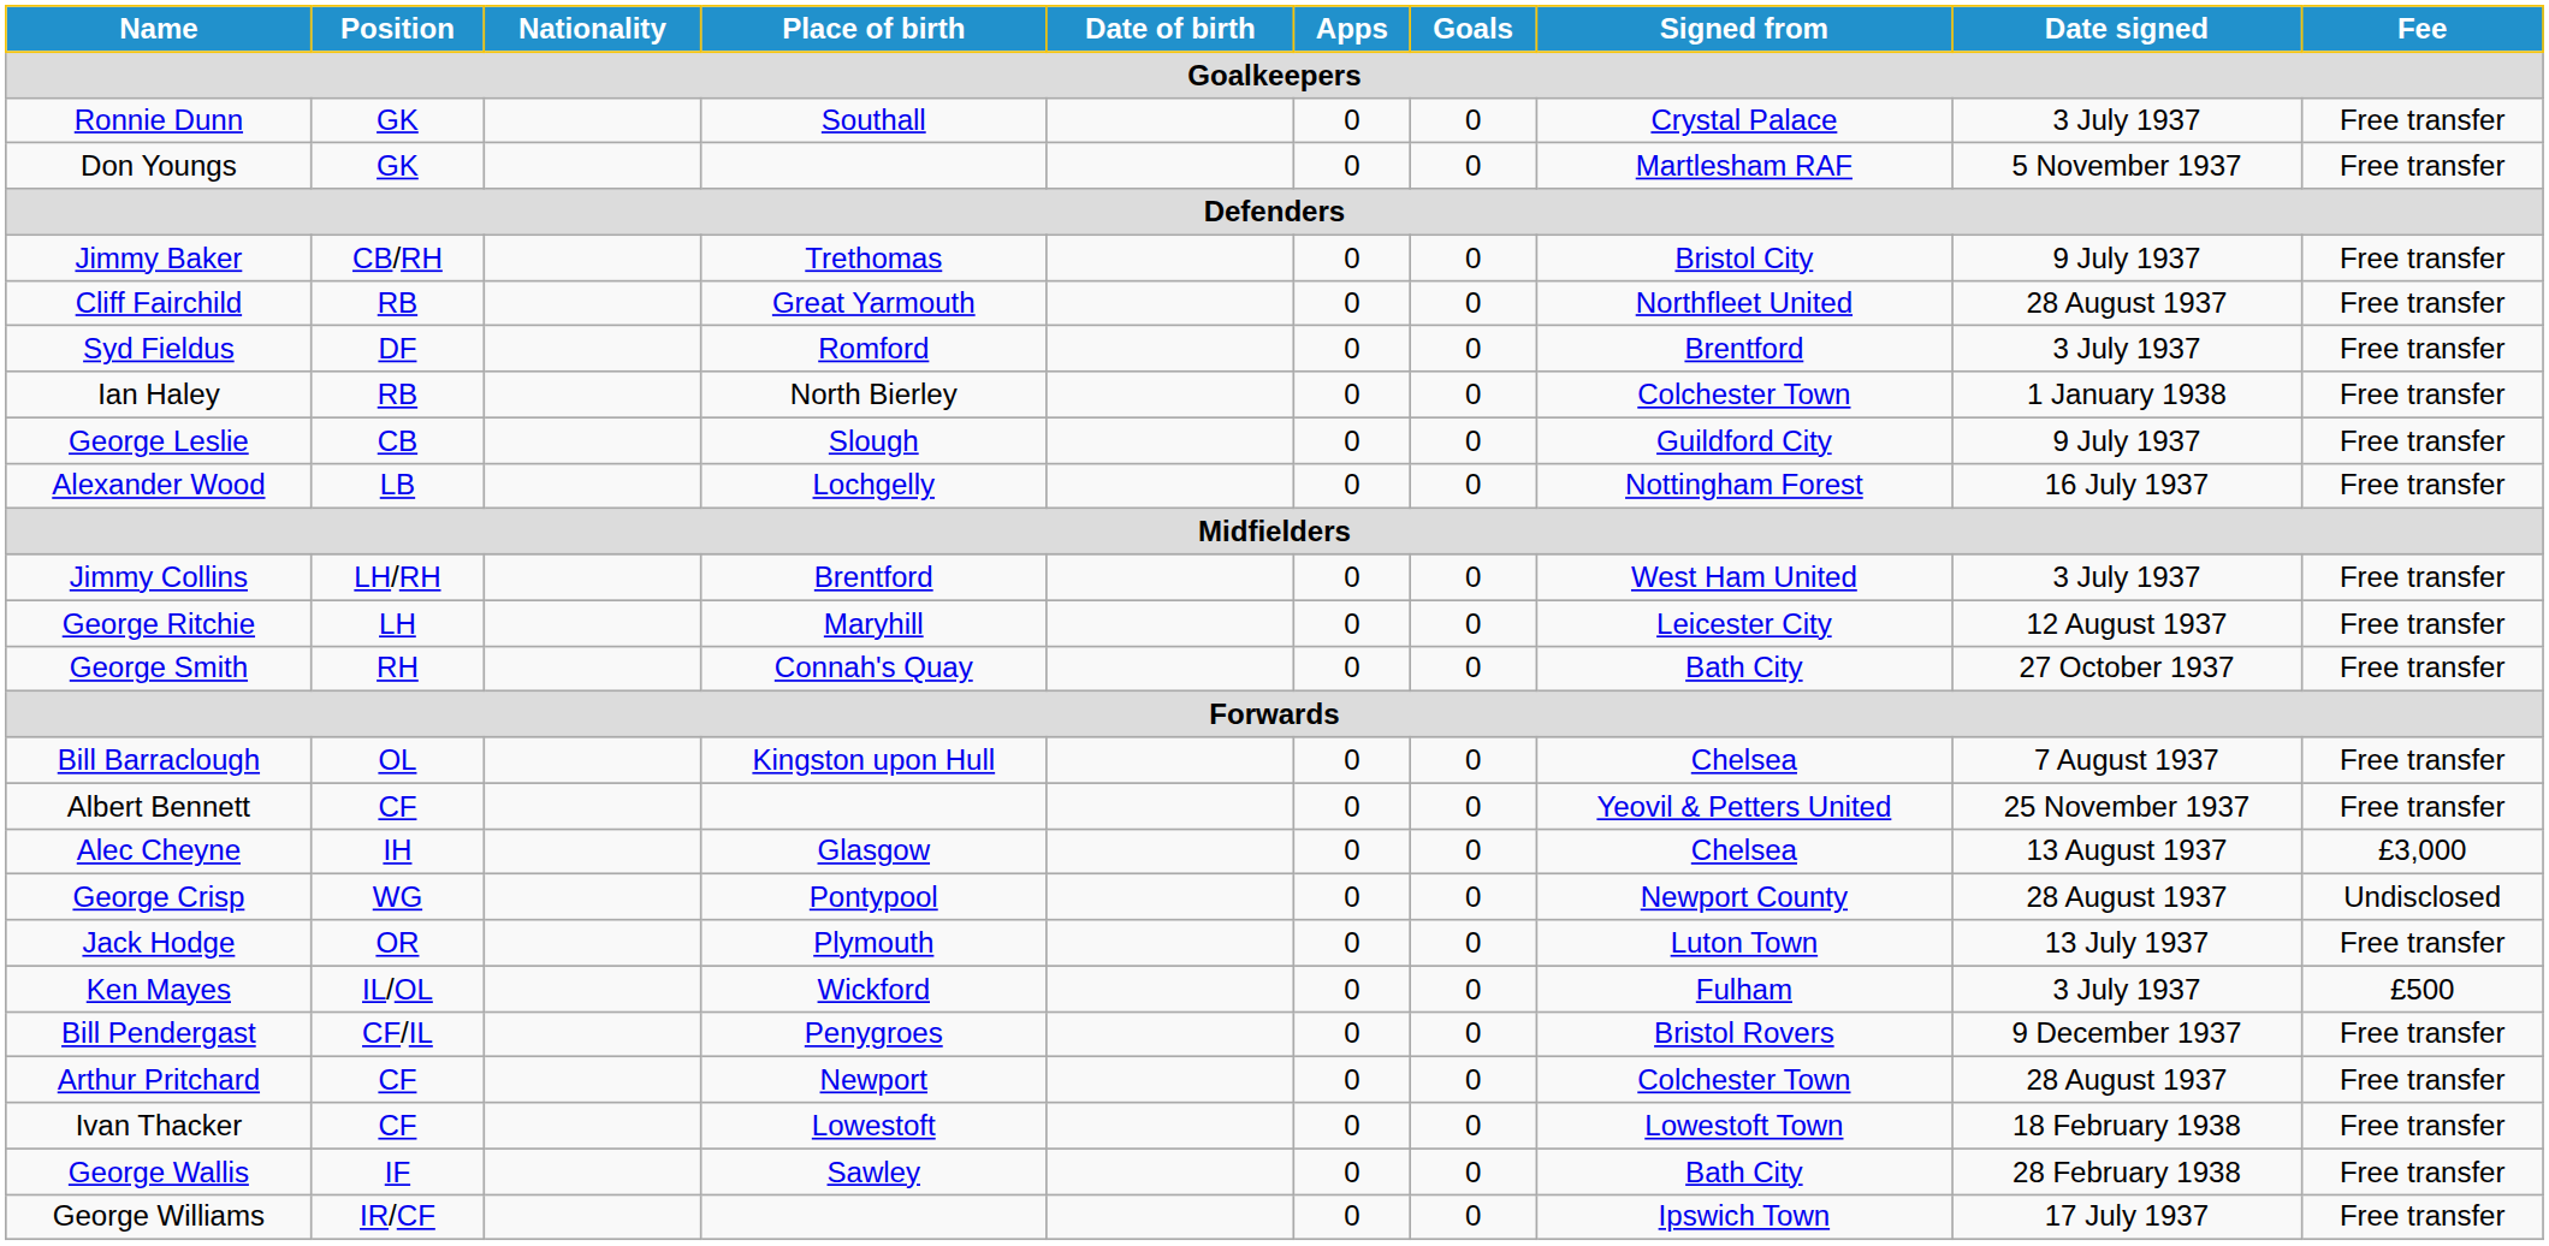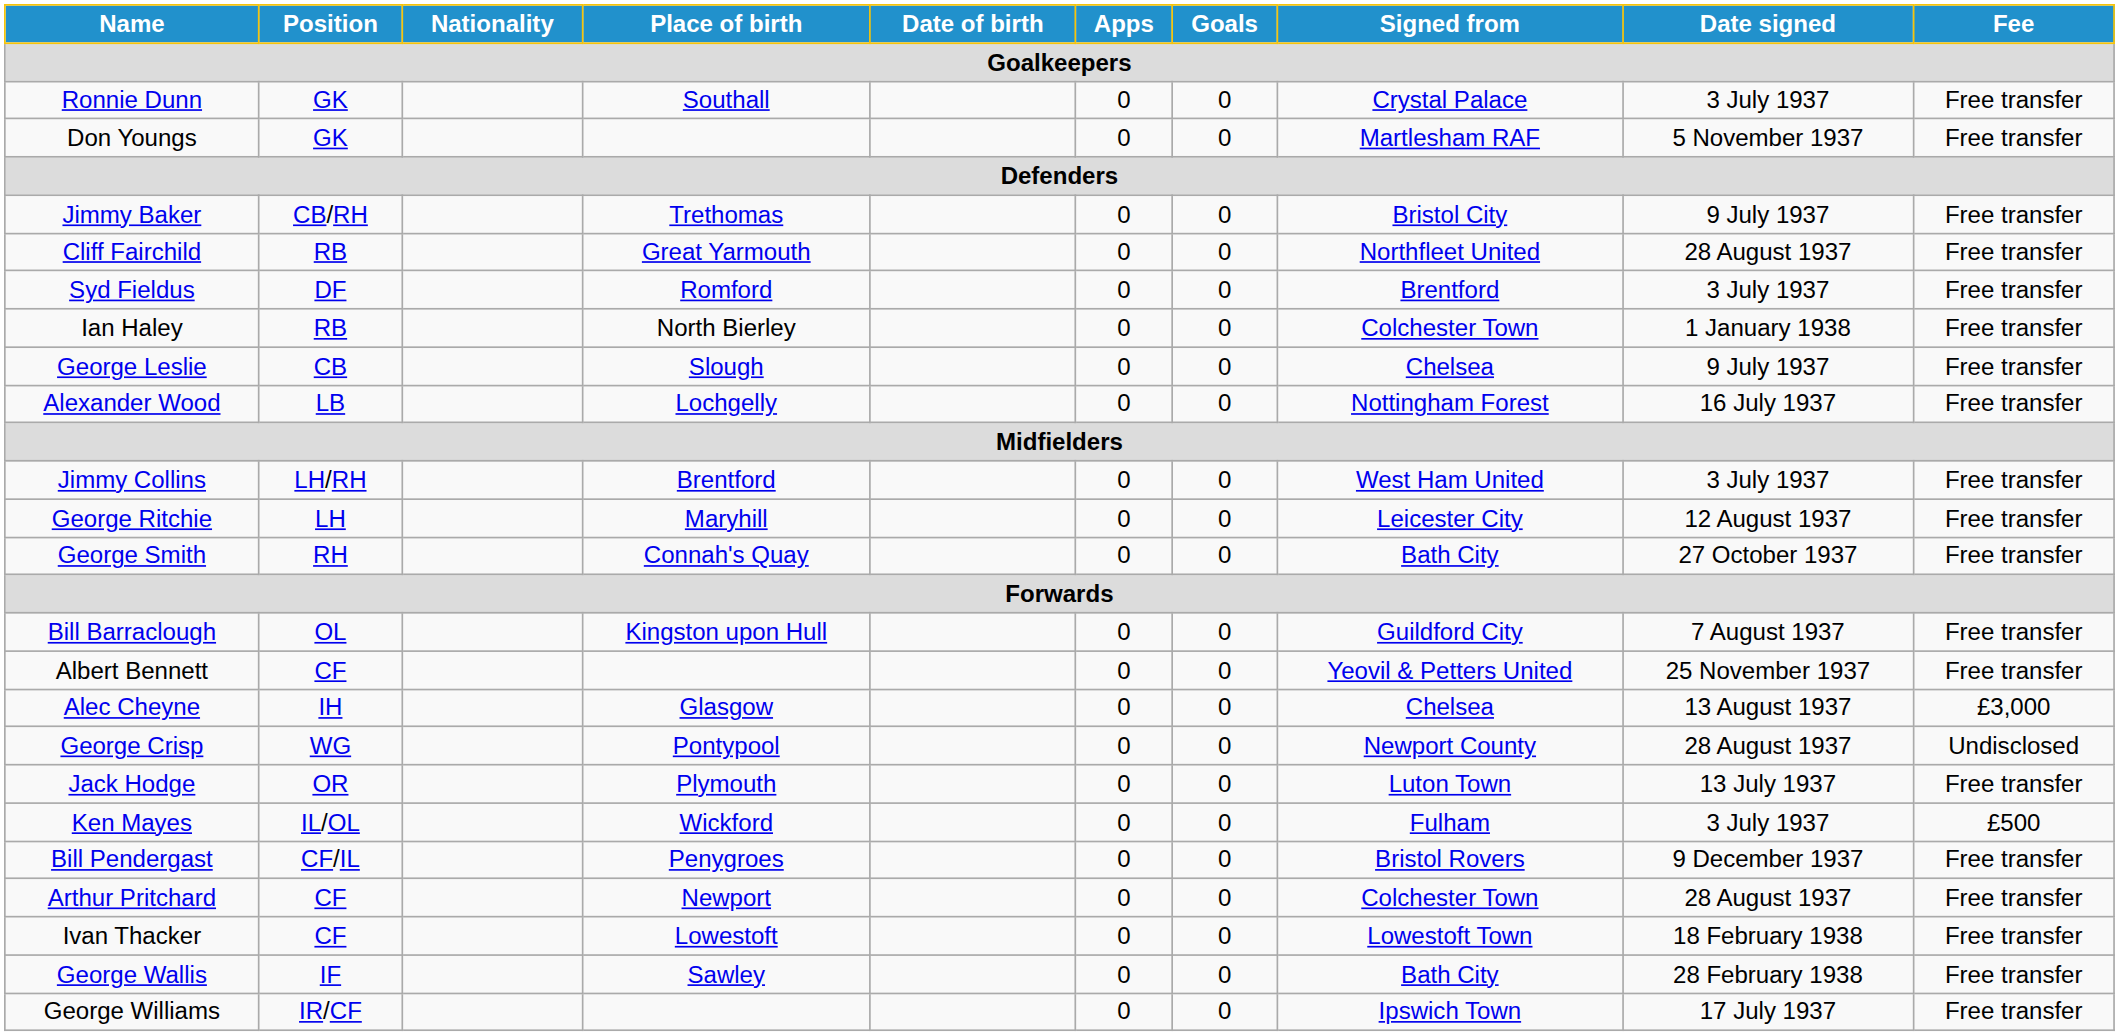 <table class="wikitable" style="text-align:center; font-size:90%; width:100%;">
 <tr>
 <th style="background:#2191CC; color:white; border:1px solid #F7C408; text-align:center;">Name</th>
 <th style="background:#2191CC; color:white; border:1px solid #F7C408; text-align:center;">Position</th>
 <th style="background:#2191CC; color:white; border:1px solid #F7C408; text-align:center;">Nationality</th>
 <th style="background:#2191CC; color:white; border:1px solid #F7C408; text-align:center;">Place of birth</th>
 <th style="background:#2191CC; color:white; border:1px solid #F7C408; text-align:center;">Date of birth</th>
 <th style="background:#2191CC; color:white; border:1px solid #F7C408; text-align:center;">Apps</th>
 <th style="background:#2191CC; color:white; border:1px solid #F7C408; text-align:center;">Goals</th>
 <th style="background:#2191CC; color:white; border:1px solid #F7C408; text-align:center;">Signed from</th>
 <th style="background:#2191CC; color:white; border:1px solid #F7C408; text-align:center;">Date signed</th>
 <th style="background:#2191CC; color:white; border:1px solid #F7C408; text-align:center;">Fee</th>
 </tr>
 <tr>
 <th colspan="12" style="background:#dcdcdc; text-align:center;">Goalkeepers</th>
 </tr>
 <tr>
 <td><a href='#'>Ronnie Dunn</a></td>
 <td><a href='#'>GK</a></td>
 <td></td>
 <td><a href='#'>Southall</a></td>
 <td></td>
 <td>0</td>
 <td>0</td>
 <td> <a href='#'>Crystal Palace</a></td>
 <td>3 July 1937</td>
 <td>Free transfer</td>
 </tr>
 <tr>
 <td>Don Youngs</td>
 <td><a href='#'>GK</a></td>
 <td></td>
 <td></td>
 <td></td>
 <td>0</td>
 <td>0</td>
 <td> <a href='#'>Martlesham RAF</a></td>
 <td>5 November 1937</td>
 <td>Free transfer</td>
 </tr>
 <tr>
 <th colspan="12" style="background:#dcdcdc; text-align:center;">Defenders</th>
 </tr>
 <tr>
 <td><a href='#'>Jimmy Baker</a></td>
 <td><a href='#'>CB</a>/<a href='#'>RH</a></td>
 <td></td>
 <td><a href='#'>Trethomas</a></td>
 <td></td>
 <td>0</td>
 <td>0</td>
 <td> <a href='#'>Bristol City</a></td>
 <td>9 July 1937</td>
 <td>Free transfer</td>
 </tr>
 <tr>
 <td><a href='#'>Cliff Fairchild</a></td>
 <td><a href='#'>RB</a></td>
 <td></td>
 <td><a href='#'>Great Yarmouth</a></td>
 <td></td>
 <td>0</td>
 <td>0</td>
 <td> <a href='#'>Northfleet United</a></td>
 <td>28 August 1937</td>
 <td>Free transfer</td>
 </tr>
 <tr>
 <td><a href='#'>Syd Fieldus</a></td>
 <td><a href='#'>DF</a></td>
 <td></td>
 <td><a href='#'>Romford</a></td>
 <td></td>
 <td>0</td>
 <td>0</td>
 <td> <a href='#'>Brentford</a></td>
 <td>3 July 1937</td>
 <td>Free transfer</td>
 </tr>
 <tr>
 <td>Ian Haley</td>
 <td><a href='#'>RB</a></td>
 <td></td>
 <td>North Bierley</td>
 <td></td>
 <td>0</td>
 <td>0</td>
 <td> <a href='#'>Colchester Town</a></td>
 <td>1 January 1938</td>
 <td>Free transfer</td>
 </tr>
 <tr>
 <td><a href='#'>George Leslie</a></td>
 <td><a href='#'>CB</a></td>
 <td></td>
 <td><a href='#'>Slough</a></td>
 <td></td>
 <td>0</td>
 <td>0</td>
-<td> <a href='#'>Guildford City</a></td>
+<td> <a href='#'>Chelsea</a></td>
 <td>9 July 1937</td>
 <td>Free transfer</td>
 </tr>
 <tr>
 <td><a href='#'>Alexander Wood</a></td>
 <td><a href='#'>LB</a></td>
 <td></td>
 <td> <a href='#'>Lochgelly</a></td>
 <td></td>
 <td>0</td>
 <td>0</td>
 <td> <a href='#'>Nottingham Forest</a></td>
 <td>16 July 1937</td>
 <td>Free transfer</td>
 </tr>
 <tr>
 <th colspan="12" style="background:#dcdcdc; text-align:center;">Midfielders</th>
 </tr>
 <tr>
 <td><a href='#'>Jimmy Collins</a></td>
 <td><a href='#'>LH</a>/<a href='#'>RH</a></td>
 <td></td>
 <td><a href='#'>Brentford</a></td>
 <td></td>
 <td>0</td>
 <td>0</td>
 <td> <a href='#'>West Ham United</a></td>
 <td>3 July 1937</td>
 <td>Free transfer</td>
 </tr>
 <tr>
 <td><a href='#'>George Ritchie</a></td>
 <td><a href='#'>LH</a></td>
 <td></td>
 <td><a href='#'>Maryhill</a></td>
 <td></td>
 <td>0</td>
 <td>0</td>
 <td> <a href='#'>Leicester City</a></td>
 <td>12 August 1937</td>
 <td>Free transfer</td>
 </tr>
 <tr>
 <td><a href='#'>George Smith</a></td>
 <td><a href='#'>RH</a></td>
 <td></td>
 <td><a href='#'>Connah's Quay</a></td>
 <td></td>
 <td>0</td>
 <td>0</td>
 <td> <a href='#'>Bath City</a></td>
 <td>27 October 1937</td>
 <td>Free transfer</td>
 </tr>
 <tr>
 <th colspan="12" style="background:#dcdcdc; text-align:center;">Forwards</th>
 </tr>
 <tr>
 <td><a href='#'>Bill Barraclough</a></td>
 <td><a href='#'>OL</a></td>
 <td></td>
 <td><a href='#'>Kingston upon Hull</a></td>
 <td></td>
 <td>0</td>
 <td>0</td>
-<td> <a href='#'>Chelsea</a></td>
+<td> <a href='#'>Guildford City</a></td>
 <td>7 August 1937</td>
 <td>Free transfer</td>
 </tr>
 <tr>
 <td>Albert Bennett</td>
 <td><a href='#'>CF</a></td>
 <td></td>
 <td></td>
 <td></td>
 <td>0</td>
 <td>0</td>
 <td> <a href='#'>Yeovil & Petters United</a></td>
 <td>25 November 1937</td>
 <td>Free transfer</td>
 </tr>
 <tr>
 <td><a href='#'>Alec Cheyne</a></td>
 <td><a href='#'>IH</a></td>
 <td></td>
 <td><a href='#'>Glasgow</a></td>
 <td></td>
 <td>0</td>
 <td>0</td>
 <td> <a href='#'>Chelsea</a></td>
 <td>13 August 1937</td>
 <td>£3,000</td>
 </tr>
 <tr>
 <td><a href='#'>George Crisp</a></td>
 <td><a href='#'>WG</a></td>
 <td></td>
 <td><a href='#'>Pontypool</a></td>
 <td></td>
 <td>0</td>
 <td>0</td>
 <td> <a href='#'>Newport County</a></td>
 <td>28 August 1937</td>
 <td>Undisclosed</td>
 </tr>
 <tr>
 <td><a href='#'>Jack Hodge</a></td>
 <td><a href='#'>OR</a></td>
 <td></td>
 <td><a href='#'>Plymouth</a></td>
 <td></td>
 <td>0</td>
 <td>0</td>
 <td> <a href='#'>Luton Town</a></td>
 <td>13 July 1937</td>
 <td>Free transfer</td>
 </tr>
 <tr>
 <td><a href='#'>Ken Mayes</a></td>
 <td><a href='#'>IL</a>/<a href='#'>OL</a></td>
 <td></td>
 <td><a href='#'>Wickford</a></td>
 <td></td>
 <td>0</td>
 <td>0</td>
 <td> <a href='#'>Fulham</a></td>
 <td>3 July 1937</td>
 <td>£500</td>
 </tr>
 <tr>
 <td><a href='#'>Bill Pendergast</a></td>
 <td><a href='#'>CF</a>/<a href='#'>IL</a></td>
 <td></td>
 <td><a href='#'>Penygroes</a></td>
 <td></td>
 <td>0</td>
 <td>0</td>
 <td> <a href='#'>Bristol Rovers</a></td>
 <td>9 December 1937</td>
 <td>Free transfer</td>
 </tr>
 <tr>
 <td><a href='#'>Arthur Pritchard</a></td>
 <td><a href='#'>CF</a></td>
 <td></td>
 <td><a href='#'>Newport</a></td>
 <td></td>
 <td>0</td>
 <td>0</td>
 <td> <a href='#'>Colchester Town</a></td>
 <td>28 August 1937</td>
 <td>Free transfer</td>
 </tr>
 <tr>
 <td>Ivan Thacker</td>
 <td><a href='#'>CF</a></td>
 <td></td>
 <td><a href='#'>Lowestoft</a></td>
 <td></td>
 <td>0</td>
 <td>0</td>
 <td> <a href='#'>Lowestoft Town</a></td>
 <td>18 February 1938</td>
 <td>Free transfer</td>
 </tr>
 <tr>
 <td><a href='#'>George Wallis</a></td>
 <td><a href='#'>IF</a></td>
 <td></td>
 <td><a href='#'>Sawley</a></td>
 <td></td>
 <td>0</td>
 <td>0</td>
 <td> <a href='#'>Bath City</a></td>
 <td>28 February 1938</td>
 <td>Free transfer</td>
 </tr>
 <tr>
 <td>George Williams</td>
 <td><a href='#'>IR</a>/<a href='#'>CF</a></td>
 <td></td>
 <td></td>
 <td></td>
 <td>0</td>
 <td>0</td>
 <td> <a href='#'>Ipswich Town</a></td>
 <td>17 July 1937</td>
 <td>Free transfer</td>
 </tr>
 </table>
